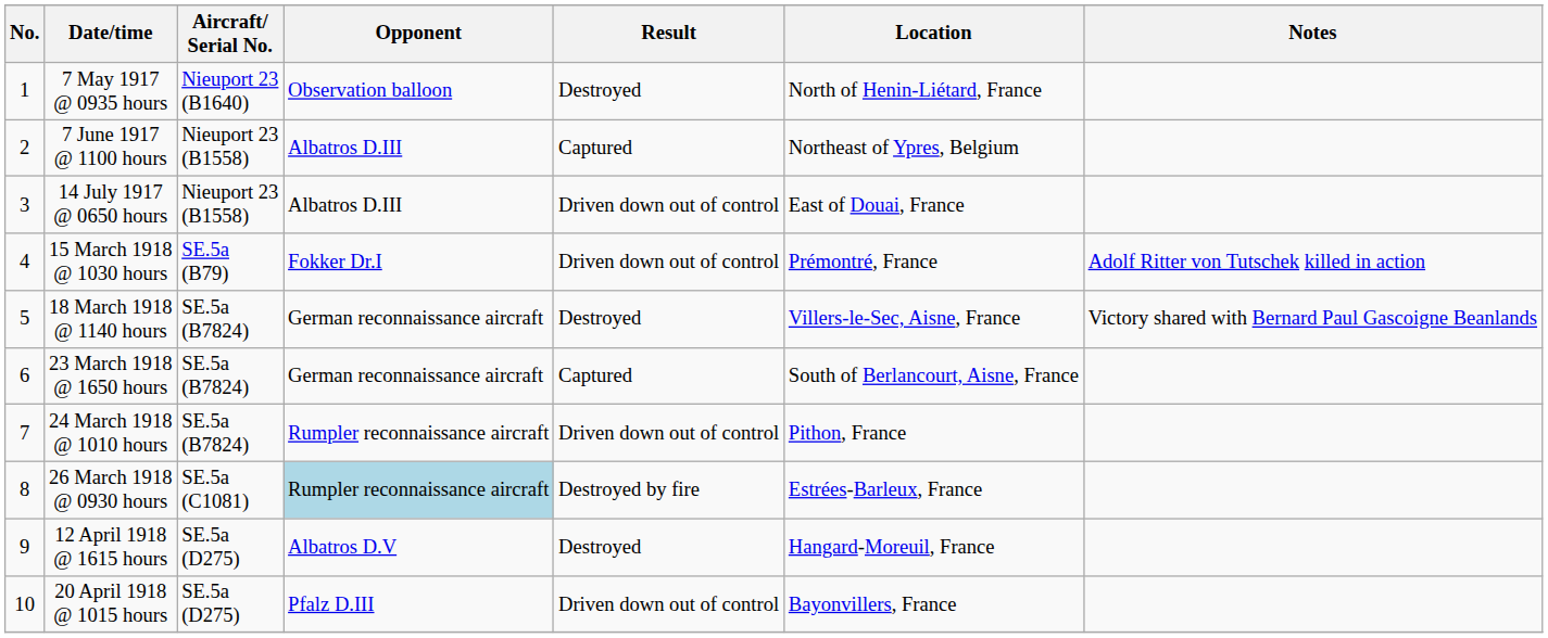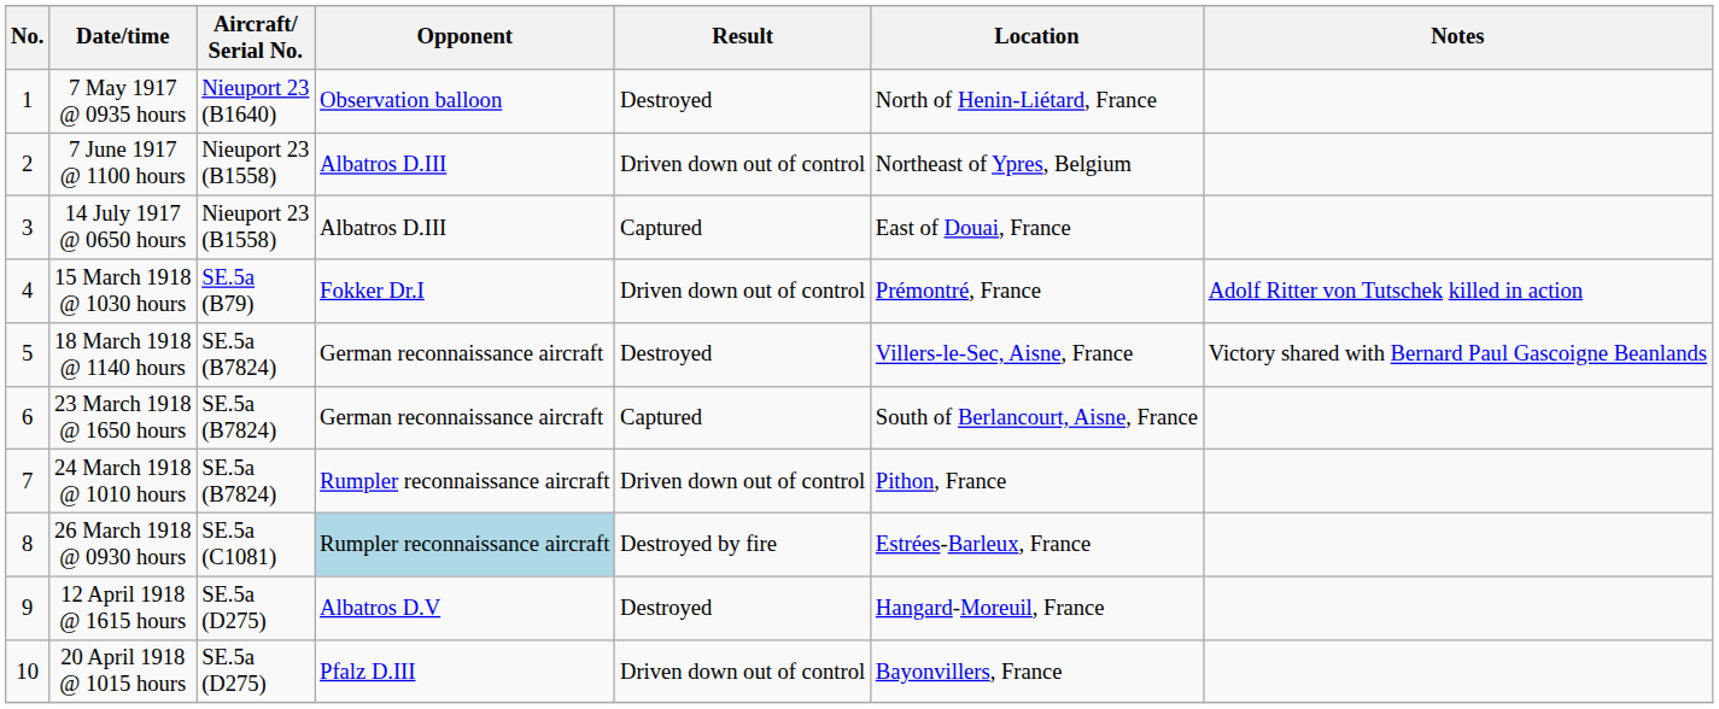 <table class="wikitable" style="font-size:90%;">
 <tr>
 </tr>
 <tr>
 <th>No.</th>
 <th>Date/time</th>
 <th>Aircraft/<br>Serial No.</th>
 <th>Opponent</th>
 <th>Result</th>
 <th>Location</th>
 <th>Notes</th>
 </tr>
 <tr>
 <td align="center">1</td>
 <td align="center">7 May 1917<br>@ 0935 hours</td>
 <td><a href='#'>Nieuport 23</a><br>(B1640)</td>
 <td><a href='#'>Observation balloon</a></td>
 <td>Destroyed</td>
 <td>North of <a href='#'>Henin-Liétard</a>, France</td>
 <td></td>
 </tr>
 <tr>
 <td align="center">2</td>
 <td align="center">7 June 1917<br>@ 1100 hours</td>
 <td>Nieuport 23<br>(B1558)</td>
 <td><a href='#'>Albatros D.III</a></td>
-<td>Captured</td>
+<td>Driven down out of control</td>
 <td>Northeast of <a href='#'>Ypres</a>, Belgium</td>
 <td></td>
 </tr>
 <tr>
 <td align="center">3</td>
 <td align="center">14 July 1917<br>@ 0650 hours</td>
 <td>Nieuport 23<br>(B1558)</td>
 <td>Albatros D.III</td>
-<td>Driven down out of control</td>
+<td>Captured</td>
 <td>East of <a href='#'>Douai</a>, France</td>
 <td></td>
 </tr>
 <tr>
 <td align="center">4</td>
 <td align="center">15 March 1918<br>@ 1030 hours</td>
 <td><a href='#'>SE.5a</a><br>(B79)</td>
 <td><a href='#'>Fokker Dr.I</a></td>
 <td>Driven down out of control</td>
 <td><a href='#'>Prémontré</a>, France</td>
 <td><a href='#'>Adolf Ritter von Tutschek</a> <a href='#'>killed in action</a></td>
 </tr>
 <tr>
 <td align="center">5</td>
 <td align="center">18 March 1918<br>@ 1140 hours</td>
 <td>SE.5a<br>(B7824)</td>
 <td>German reconnaissance aircraft</td>
 <td>Destroyed</td>
 <td><a href='#'>Villers-le-Sec, Aisne</a>, France</td>
 <td>Victory shared with <a href='#'>Bernard Paul Gascoigne Beanlands</a></td>
 </tr>
 <tr>
 <td align="center">6</td>
 <td align="center">23 March 1918<br>@ 1650 hours</td>
 <td>SE.5a<br>(B7824)</td>
 <td>German reconnaissance aircraft</td>
 <td>Captured</td>
 <td>South of <a href='#'>Berlancourt, Aisne</a>, France</td>
 <td></td>
 </tr>
 <tr>
 <td align="center">7</td>
 <td align="center">24 March 1918<br>@ 1010 hours</td>
 <td>SE.5a<br>(B7824)</td>
 <td><a href='#'>Rumpler</a> reconnaissance aircraft</td>
 <td>Driven down out of control</td>
 <td><a href='#'>Pithon</a>, France</td>
 <td></td>
 </tr>
 <tr>
 <td align="center">8</td>
 <td align="center">26 March 1918<br>@ 0930 hours</td>
 <td>SE.5a<br>(C1081)</td>
 <td style="background: lightblue;">Rumpler reconnaissance aircraft</td>
 <td>Destroyed by fire</td>
 <td><a href='#'>Estrées</a>-<a href='#'>Barleux</a>, France</td>
 <td></td>
 </tr>
 <tr>
 <td align="center">9</td>
 <td align="center">12 April 1918<br>@ 1615 hours</td>
 <td>SE.5a<br>(D275)</td>
 <td><a href='#'>Albatros D.V</a></td>
 <td>Destroyed</td>
 <td><a href='#'>Hangard</a>-<a href='#'>Moreuil</a>, France</td>
 <td></td>
 </tr>
 <tr>
 <td align="center">10</td>
 <td align="center">20 April 1918<br>@ 1015 hours</td>
 <td>SE.5a<br>(D275)</td>
 <td><a href='#'>Pfalz D.III</a></td>
 <td>Driven down out of control</td>
 <td><a href='#'>Bayonvillers</a>, France</td>
 <td></td>
 </tr>
 <tr>
 </tr>
 </table>
